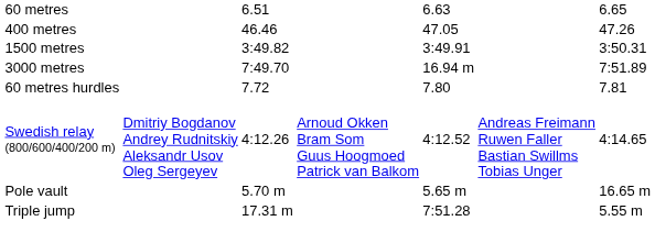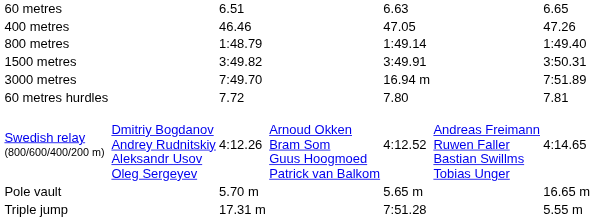 <table>
 <tr>
 <td>60 metres</td>
 <td></td>
 <td>6.51</td>
 <td></td>
 <td>6.63</td>
 <td></td>
 <td>6.65</td>
 </tr>
 <tr>
 <td>400 metres</td>
 <td></td>
 <td>46.46</td>
 <td></td>
 <td>47.05</td>
 <td></td>
 <td>47.26</td>
+</tr>
+<tr>
+<td>800 metres</td>
+<td></td>
+<td>1:48.79</td>
+<td></td>
+<td>1:49.14</td>
+<td></td>
+<td>1:49.40</td>
 </tr>
 <tr>
 <td>1500 metres</td>
 <td></td>
 <td>3:49.82</td>
 <td></td>
 <td>3:49.91</td>
 <td></td>
 <td>3:50.31</td>
 </tr>
 <tr>
 <td>3000 metres</td>
 <td></td>
 <td>7:49.70</td>
 <td></td>
 <td>16.94 m</td>
 <td></td>
 <td>7:51.89</td>
 </tr>
 <tr>
 <td>60 metres hurdles</td>
 <td></td>
 <td>7.72</td>
 <td></td>
 <td>7.80</td>
 <td></td>
 <td>7.81</td>
 </tr>
 <tr>
 <td><a href='#'>Swedish relay</a><br><small>(800/600/400/200 m)</small></td>
 <td><br><a href='#'>Dmitriy Bogdanov</a><br><a href='#'>Andrey Rudnitskiy</a><br><a href='#'>Aleksandr Usov</a><br><a href='#'>Oleg Sergeyev</a></td>
 <td>4:12.26</td>
 <td><br><a href='#'>Arnoud Okken</a><br><a href='#'>Bram Som</a><br><a href='#'>Guus Hoogmoed</a><br><a href='#'>Patrick van Balkom</a></td>
 <td>4:12.52</td>
 <td><br><a href='#'>Andreas Freimann</a><br><a href='#'>Ruwen Faller</a><br><a href='#'>Bastian Swillms</a><br><a href='#'>Tobias Unger</a></td>
 <td>4:14.65</td>
 </tr>
 <tr>
 <td>Pole vault</td>
 <td></td>
 <td>5.70 m</td>
 <td></td>
 <td>5.65 m</td>
 <td></td>
 <td>16.65 m</td>
 </tr>
 <tr>
 <td>Triple jump</td>
 <td></td>
 <td>17.31 m</td>
 <td></td>
 <td>7:51.28</td>
 <td></td>
 <td>5.55 m</td>
 </tr>
 </table>
